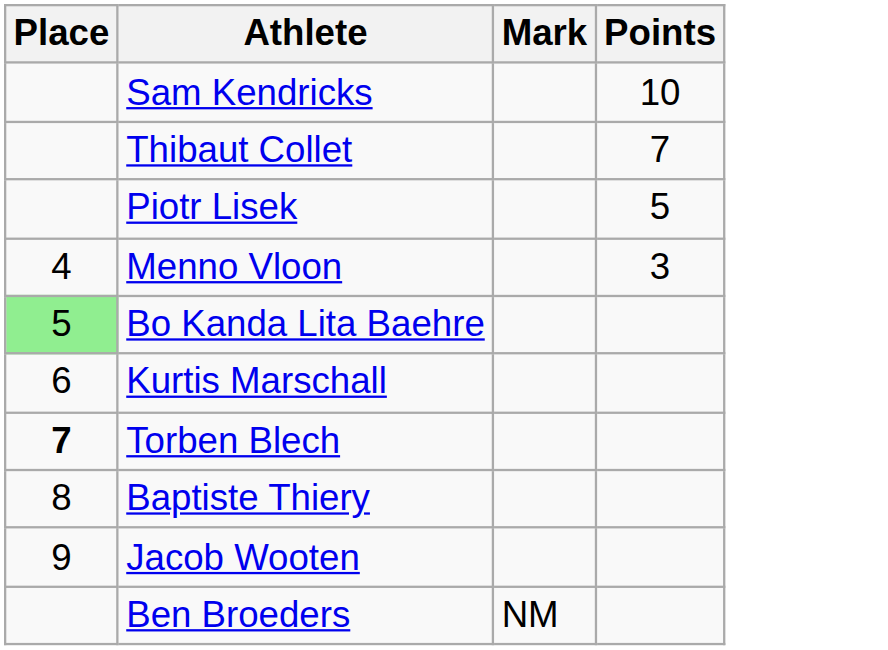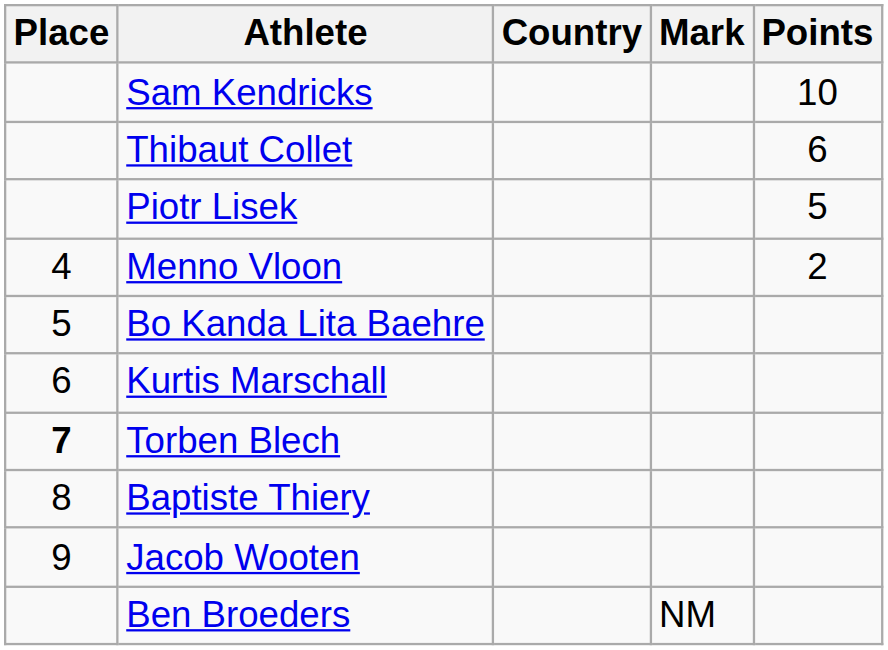 <table class="wikitable">
 <tr>
 <th>Place</th>
 <th>Athlete</th>
+<th>Country</th>
 <th>Mark</th>
 <th>Points</th>
 </tr>
 <tr>
 <td align=center></td>
 <td><a href='#'>Sam Kendricks</a></td>
 <td></td>
+<td></td>
 <td align=center>10</td>
 </tr>
 <tr>
 <td align=center></td>
 <td><a href='#'>Thibaut Collet</a></td>
 <td></td>
-<td align=center>7</td>
+<td></td>
+<td align=center>6</td>
 </tr>
 <tr>
 <td align=center></td>
 <td><a href='#'>Piotr Lisek</a></td>
+<td></td>
 <td></td>
 <td align=center>5</td>
 </tr>
 <tr>
 <td align=center>4</td>
 <td><a href='#'>Menno Vloon</a></td>
 <td></td>
-<td align=center>3</td>
+<td></td>
+<td align=center>2</td>
 </tr>
 <tr>
-<td align=center style="background: lightgreen;">5</td>
+<td align=center>5</td>
 <td><a href='#'>Bo Kanda Lita Baehre</a></td>
+<td></td>
 <td></td>
 <td align=center></td>
 </tr>
 <tr>
 <td align=center>6</td>
 <td><a href='#'>Kurtis Marschall</a></td>
 <td></td>
+<td></td>
 <td align=center></td>
 </tr>
 <tr>
 <td align=center><strong>7</strong></td>
 <td><a href='#'>Torben Blech</a></td>
+<td></td>
 <td></td>
 <td align=center></td>
 </tr>
 <tr>
 <td align=center>8</td>
 <td><a href='#'>Baptiste Thiery</a></td>
 <td></td>
+<td></td>
 <td align=center></td>
 </tr>
 <tr>
 <td align=center>9</td>
 <td><a href='#'>Jacob Wooten</a></td>
 <td></td>
+<td></td>
 <td align=center></td>
 </tr>
 <tr>
 <td align=center></td>
 <td><a href='#'>Ben Broeders</a></td>
+<td></td>
 <td>NM</td>
 <td align=center></td>
 </tr>
 </table>
